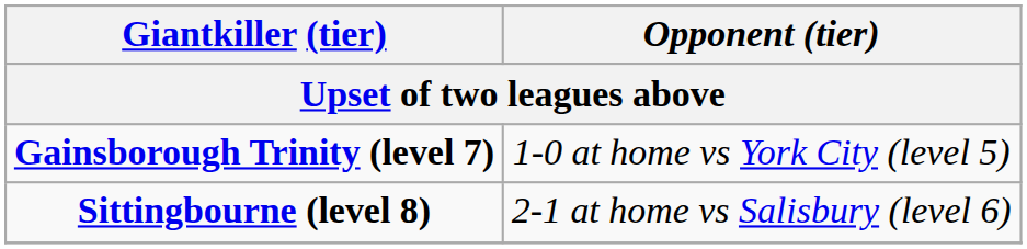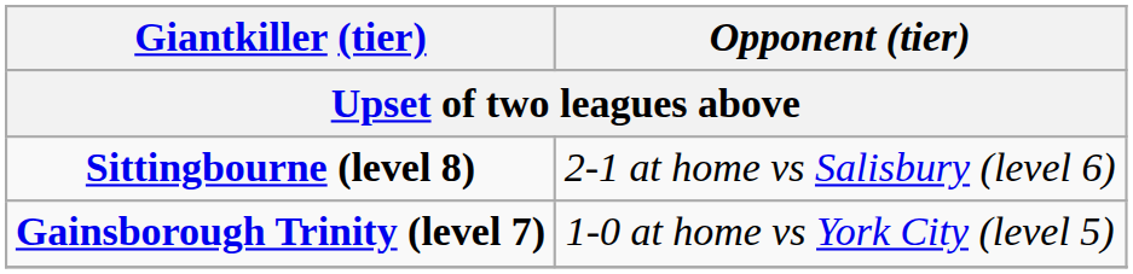 <table class="wikitable" style="text-align:center;">
 <tr>
 <th scope="col"><a href='#'>Giantkiller</a> <a href='#'>(tier)</a></th>
 <th scope="col"><em>Opponent (tier)</em></th>
 </tr>
 <tr>
 <th colspan="2"><a href='#'>Upset</a> of two leagues above</th>
 </tr>
 <tr>
+<td><strong><a href='#'>Sittingbourne</a> (level 8)</strong></td>
+<td><em>2-1 at home vs <a href='#'>Salisbury</a> (level 6)</em></td>
+</tr>
+<tr>
 <td><strong><a href='#'>Gainsborough Trinity</a> (level 7)</strong></td>
 <td><em>1-0 at home vs <a href='#'>York City</a> (level 5)</em></td>
 </tr>
 <tr>
-<td><strong><a href='#'>Sittingbourne</a> (level 8)</strong></td>
-<td><em>2-1 at home vs <a href='#'>Salisbury</a> (level 6)</em></td>
-</tr>
-<tr>
 </tr>
 </table>
